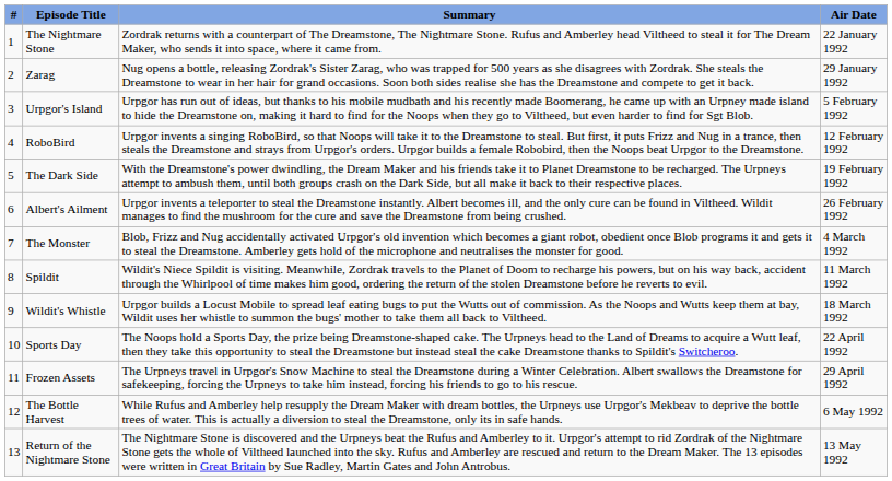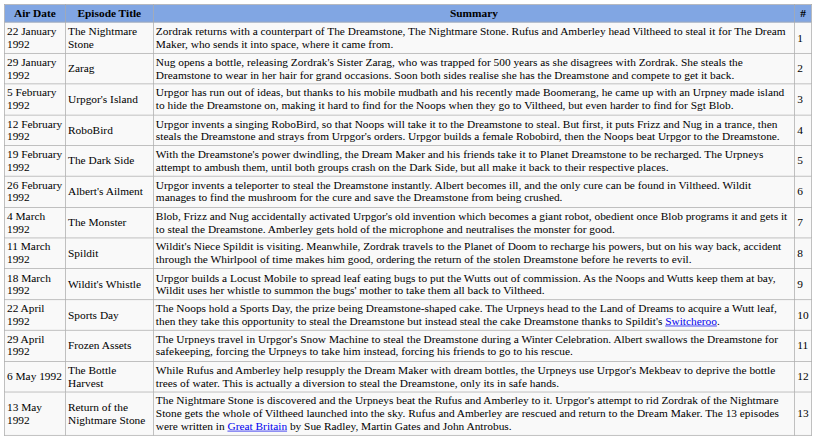 <table class="wikitable" width="90%">
 <tr>
-<th style="background-color: #81a6e3; color:#000; text-align: center;">#</th>
+<th style="background-color: #81a6e3; color:#000; text-align: center;">Air Date</th>
 <th style="background-color: #81a6e3; color:#000; text-align: center;">Episode Title</th>
 <th style="background-color: #81a6e3; color:#000; text-align: center;">Summary</th>
-<th style="background-color: #81a6e3; color:#000; text-align: center;">Air Date</th>
+<th style="background-color: #81a6e3; color:#000; text-align: center;">#</th>
 </tr>
 <tr>
-<td>1</td>
+<td>22 January 1992</td>
 <td>The Nightmare Stone</td>
 <td>Zordrak returns with a counterpart of The Dreamstone, The Nightmare Stone. Rufus and Amberley head Viltheed to steal it for The Dream Maker, who sends it into space, where it came from.</td>
-<td>22 January 1992</td>
+<td>1</td>
 </tr>
 <tr>
-<td>2</td>
+<td>29 January 1992</td>
 <td>Zarag</td>
 <td>Nug opens a bottle, releasing Zordrak's Sister Zarag, who was trapped for 500 years as she disagrees with Zordrak. She steals the Dreamstone to wear in her hair for grand occasions. Soon both sides realise she has the Dreamstone and compete to get it back.</td>
-<td>29 January 1992</td>
+<td>2</td>
 </tr>
 <tr>
-<td>3</td>
+<td>5 February 1992</td>
 <td>Urpgor's Island</td>
 <td>Urpgor has run out of ideas, but thanks to his mobile mudbath and his recently made Boomerang, he came up with an Urpney made island to hide the Dreamstone on, making it hard to find for the Noops when they go to Viltheed, but even harder to find for Sgt Blob.</td>
-<td>5 February 1992</td>
+<td>3</td>
 </tr>
 <tr>
-<td>4</td>
+<td>12 February 1992</td>
 <td>RoboBird</td>
 <td>Urpgor invents a singing RoboBird, so that Noops will take it to the Dreamstone to steal. But first, it puts Frizz and Nug in a trance, then steals the Dreamstone and strays from Urpgor's orders. Urpgor builds a female Robobird, then the Noops beat Urpgor to the Dreamstone.</td>
-<td>12 February 1992</td>
+<td>4</td>
 </tr>
 <tr>
-<td>5</td>
+<td>19 February 1992</td>
 <td>The Dark Side</td>
 <td>With the Dreamstone's power dwindling, the Dream Maker and his friends take it to Planet Dreamstone to be recharged. The Urpneys attempt to ambush them, until both groups crash on the Dark Side, but all make it back to their respective places.</td>
-<td>19 February 1992</td>
+<td>5</td>
 </tr>
 <tr>
-<td>6</td>
+<td>26 February 1992</td>
 <td>Albert's Ailment</td>
 <td>Urpgor invents a teleporter to steal the Dreamstone instantly. Albert becomes ill, and the only cure can be found in Viltheed. Wildit manages to find the mushroom for the cure and save the Dreamstone from being crushed.</td>
-<td>26 February 1992</td>
+<td>6</td>
 </tr>
 <tr>
-<td>7</td>
+<td>4 March 1992</td>
 <td>The Monster</td>
 <td>Blob, Frizz and Nug accidentally activated Urpgor's old invention which becomes a giant robot, obedient once Blob programs it and gets it to steal the Dreamstone. Amberley gets hold of the microphone and neutralises the monster for good.</td>
-<td>4 March 1992</td>
+<td>7</td>
 </tr>
 <tr>
-<td>8</td>
+<td>11 March 1992</td>
 <td>Spildit</td>
 <td>Wildit's Niece Spildit is visiting. Meanwhile, Zordrak travels to the Planet of Doom to recharge his powers, but on his way back, accident through the Whirlpool of time makes him good, ordering the return of the stolen Dreamstone before he reverts to evil.</td>
-<td>11 March 1992</td>
+<td>8</td>
 </tr>
 <tr>
-<td>9</td>
+<td>18 March 1992</td>
 <td>Wildit's Whistle</td>
 <td>Urpgor builds a Locust Mobile to spread leaf eating bugs to put the Wutts out of commission. As the Noops and Wutts keep them at bay, Wildit uses her whistle to summon the bugs' mother to take them all back to Viltheed.</td>
-<td>18 March 1992</td>
+<td>9</td>
 </tr>
 <tr>
-<td>10</td>
+<td>22 April 1992</td>
 <td>Sports Day</td>
 <td>The Noops hold a Sports Day, the prize being Dreamstone-shaped cake. The Urpneys head to the Land of Dreams to acquire a Wutt leaf, then they take this opportunity to steal the Dreamstone but instead steal the cake Dreamstone thanks to Spildit's <a href='#'>Switcheroo</a>.</td>
-<td>22 April 1992</td>
+<td>10</td>
 </tr>
 <tr>
-<td>11</td>
+<td>29 April 1992</td>
 <td>Frozen Assets</td>
 <td>The Urpneys travel in Urpgor's Snow Machine to steal the Dreamstone during a Winter Celebration. Albert swallows the Dreamstone for safekeeping, forcing the Urpneys to take him instead, forcing his friends to go to his rescue.</td>
-<td>29 April 1992</td>
+<td>11</td>
 </tr>
 <tr>
-<td>12</td>
+<td>6 May 1992</td>
 <td>The Bottle Harvest</td>
 <td>While Rufus and Amberley help resupply the Dream Maker with dream bottles, the Urpneys use Urpgor's Mekbeav to deprive the bottle trees of water. This is actually a diversion to steal the Dreamstone, only its in safe hands.</td>
-<td>6 May 1992</td>
+<td>12</td>
 </tr>
 <tr>
-<td>13</td>
+<td>13 May 1992</td>
 <td>Return of the Nightmare Stone</td>
 <td>The Nightmare Stone is discovered and the Urpneys beat the Rufus and Amberley to it. Urpgor's attempt to rid Zordrak of the Nightmare Stone gets the whole of Viltheed launched into the sky. Rufus and Amberley are rescued and return to the Dream Maker. The 13 episodes were written in <a href='#'>Great Britain</a> by Sue Radley, Martin Gates and John Antrobus.</td>
-<td>13 May 1992</td>
+<td>13</td>
 </tr>
 </table>
